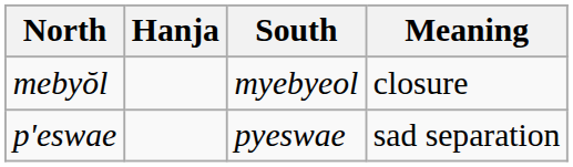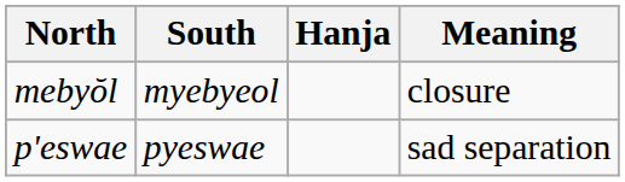 <table class="wikitable">
 <tr>
 <th>North</th>
+<th>South</th>
 <th>Hanja</th>
-<th>South</th>
 <th>Meaning</th>
 </tr>
 <tr>
 <td>  <em>mebyŏl</em></td>
+<td>  <em>myebyeol</em></td>
 <td></td>
-<td>  <em>myebyeol</em></td>
 <td>closure</td>
 </tr>
 <tr>
 <td>  <em>p'eswae</em></td>
+<td>  <em>pyeswae</em></td>
 <td></td>
-<td>  <em>pyeswae</em></td>
 <td>sad separation</td>
 </tr>
 </table>
